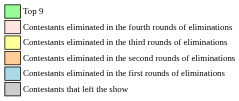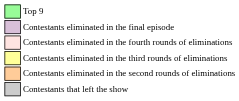 <table class="toccolours" style="font-size: 75%; white-space: nowrap;">
 <tr>
 <td style="background:palegreen; border: 1px solid black;">      </td>
 <td>Top 9</td>
+</tr>
+<tr>
+<td style="background:thistle; border: 1px solid black;">      </td>
+<td>Contestants eliminated in the final episode</td>
 </tr>
 <tr>
 <td style="background:mistyrose; border: 1px solid black;">      </td>
 <td>Contestants eliminated in the fourth rounds of eliminations</td>
 </tr>
 <tr>
 <td style="background:#FFFF99; border: 1px solid black;">      </td>
 <td>Contestants eliminated in the third rounds of eliminations</td>
 </tr>
 <tr>
 <td style="background:#FFCC99; border: 1px solid black;">      </td>
 <td>Contestants eliminated in the second rounds of eliminations</td>
 </tr>
 <tr>
-<td style="background:lightblue; border: 1px solid black;">      </td>
-<td>Contestants eliminated in the first rounds of eliminations</td>
-</tr>
-<tr>
 <td style="background:#CCCCCC; border: 1px solid black;">      </td>
 <td>Contestants that left the show</td>
 </tr>
 </table>
